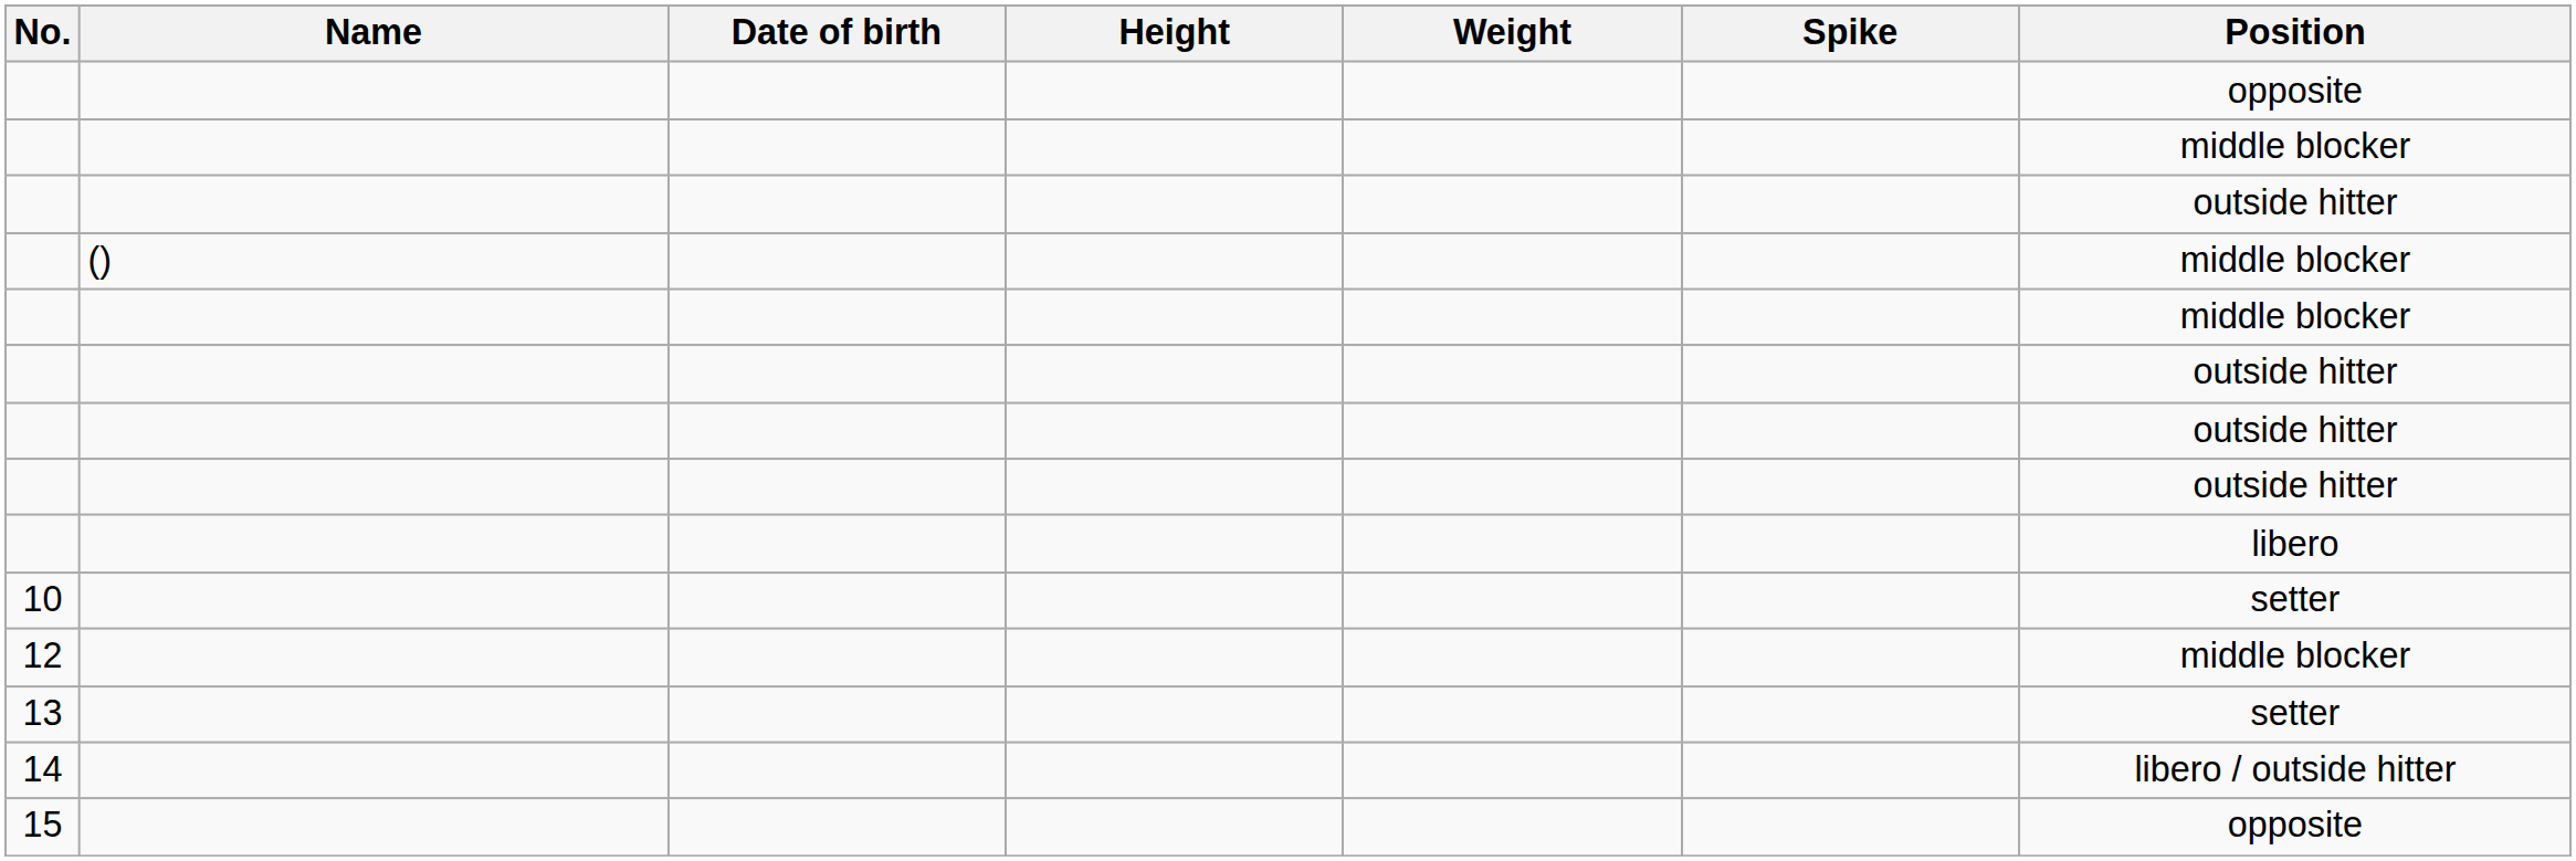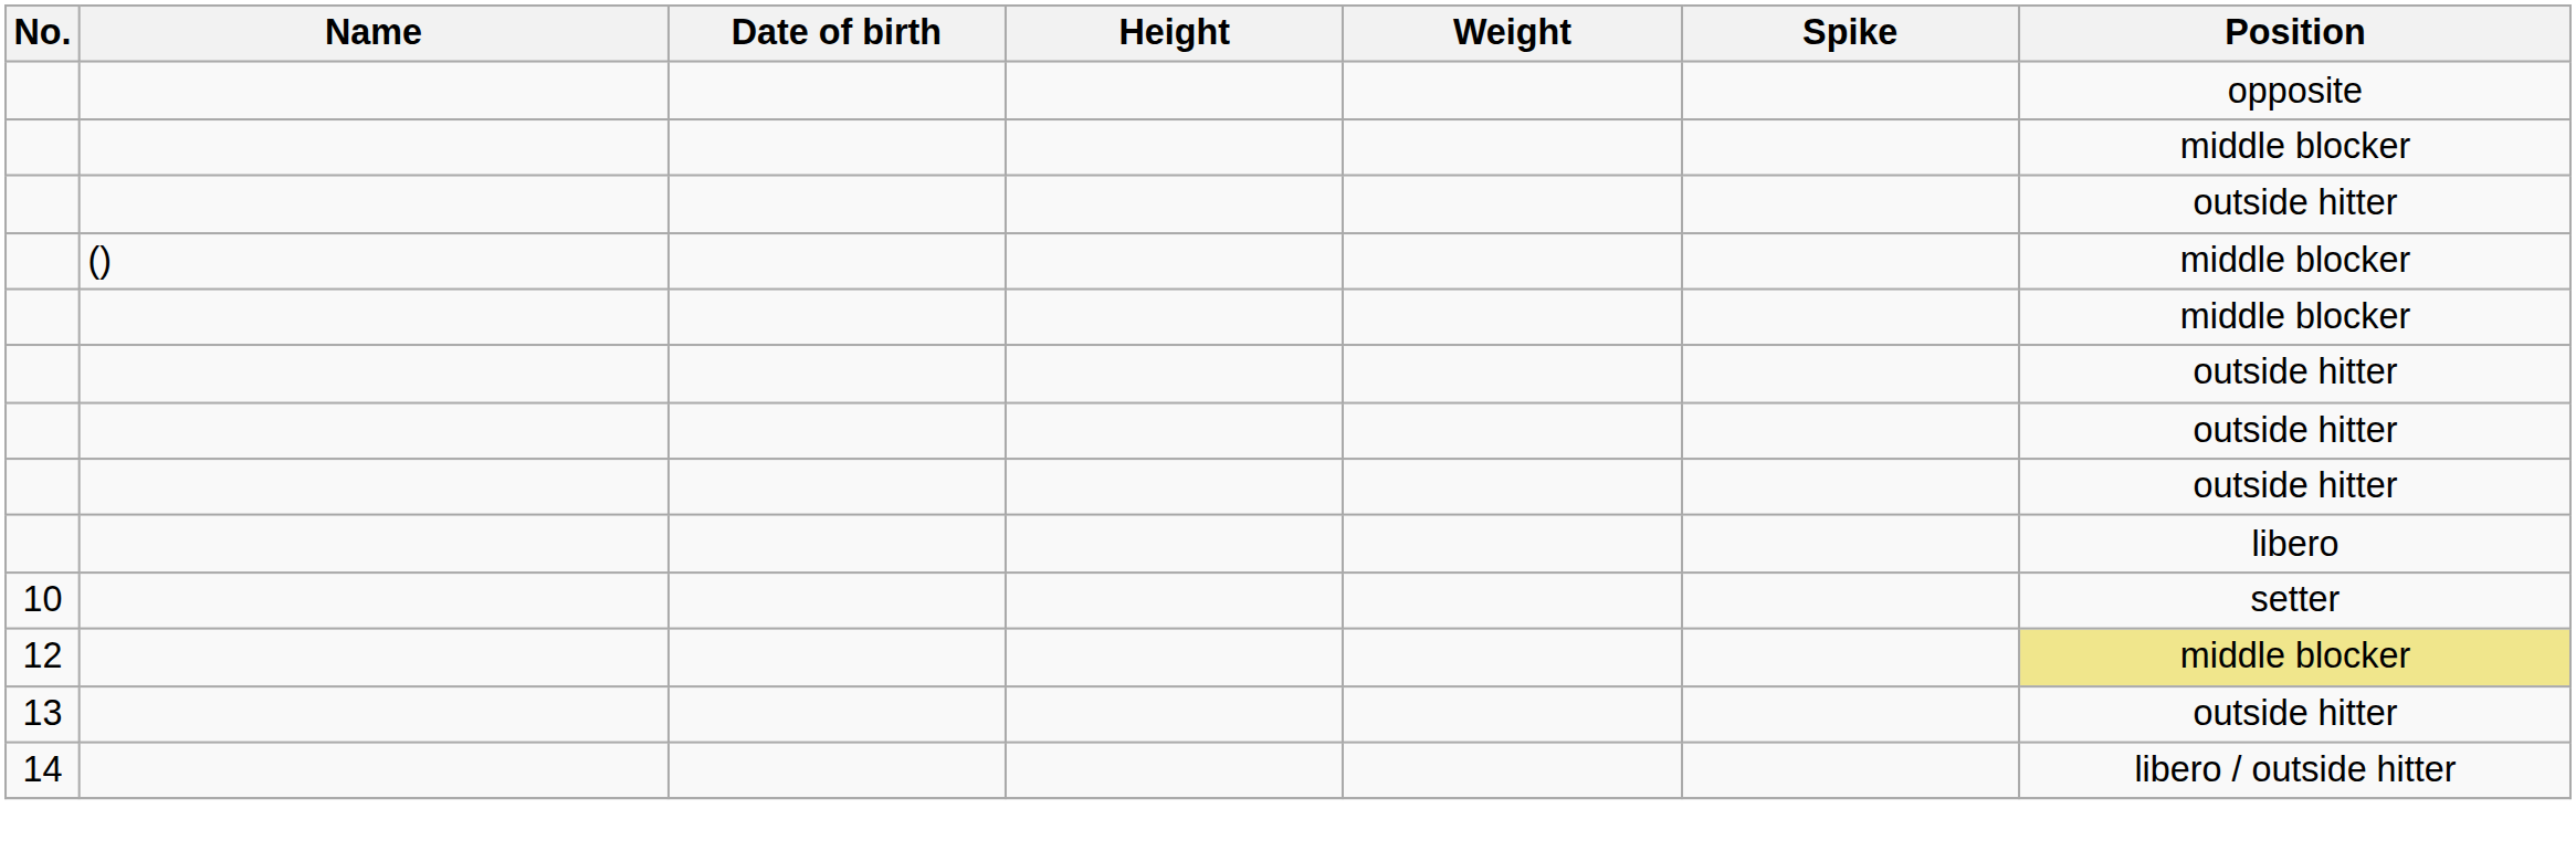 <table class="wikitable sortable" style="font-size:100%; text-align:center;">
 <tr>
 <th>No.</th>
 <th style="width:16em">Name</th>
 <th style="width:9em">Date of birth</th>
 <th style="width:9em">Height</th>
 <th style="width:9em">Weight</th>
 <th style="width:9em">Spike</th>
 <th style="width:15em">Position</th>
 </tr>
 <tr>
 <td></td>
 <td align=left> </td>
 <td align=right></td>
 <td></td>
 <td></td>
 <td></td>
 <td>opposite</td>
 </tr>
 <tr>
 <td></td>
 <td align=left> </td>
 <td align=right></td>
 <td></td>
 <td></td>
 <td></td>
 <td>middle blocker</td>
 </tr>
 <tr>
 <td></td>
 <td align=left> </td>
 <td align=right></td>
 <td></td>
 <td></td>
 <td></td>
 <td>outside hitter</td>
 </tr>
 <tr>
 <td></td>
 <td align=left>  ()</td>
 <td align=right></td>
 <td></td>
 <td></td>
 <td></td>
 <td>middle blocker</td>
 </tr>
 <tr>
 <td></td>
 <td align=left> </td>
 <td align=right></td>
 <td></td>
 <td></td>
 <td></td>
 <td>middle blocker</td>
 </tr>
 <tr>
 <td></td>
 <td align=left> </td>
 <td align=right></td>
 <td></td>
 <td></td>
 <td></td>
 <td>outside hitter</td>
 </tr>
 <tr>
 <td></td>
 <td align=left> </td>
 <td align=right></td>
 <td></td>
 <td></td>
 <td></td>
 <td>outside hitter</td>
 </tr>
 <tr>
 <td></td>
 <td align=left> </td>
 <td align=right></td>
 <td></td>
 <td></td>
 <td></td>
 <td>outside hitter</td>
 </tr>
 <tr>
 <td></td>
 <td align=left> </td>
 <td align=right></td>
 <td></td>
 <td></td>
 <td></td>
 <td>libero</td>
 </tr>
 <tr>
 <td>10</td>
 <td align=left> </td>
 <td align=right></td>
 <td></td>
 <td></td>
 <td></td>
 <td>setter</td>
 </tr>
 <tr>
 <td>12</td>
 <td align=left> </td>
 <td align=right></td>
 <td></td>
 <td></td>
 <td></td>
-<td>middle blocker</td>
+<td style="background: khaki;">middle blocker</td>
 </tr>
 <tr>
 <td>13</td>
 <td align=left> </td>
 <td align=right></td>
 <td></td>
 <td></td>
 <td></td>
-<td>setter</td>
+<td>outside hitter</td>
 </tr>
 <tr>
 <td>14</td>
 <td align=left> </td>
 <td align=right></td>
 <td></td>
 <td></td>
 <td></td>
 <td>libero / outside hitter</td>
 </tr>
 <tr>
-<td>15</td>
-<td align=left> </td>
-<td align=right></td>
-<td></td>
-<td></td>
-<td></td>
-<td>opposite</td>
-</tr>
-<tr>
 </tr>
 </table>
